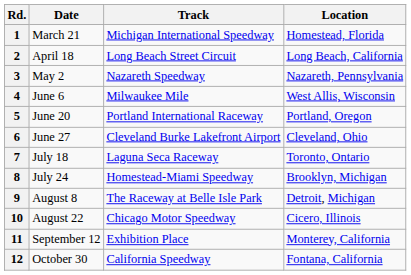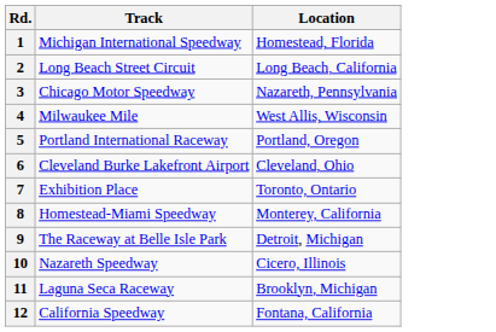 <table class="wikitable" style="font-size: 85%">
 <tr>
 <th>Rd.</th>
-<th>Date</th>
 <th>Track</th>
 <th>Location</th>
 </tr>
 <tr>
 <th>1</th>
-<td>March 21</td>
 <td> <a href='#'>Michigan International Speedway</a></td>
 <td><a href='#'>Homestead, Florida</a></td>
 </tr>
 <tr>
 <th>2</th>
-<td>April 18</td>
 <td> <a href='#'>Long Beach Street Circuit</a></td>
 <td><a href='#'>Long Beach, California</a></td>
 </tr>
 <tr>
 <th>3</th>
-<td>May 2</td>
-<td> <a href='#'>Nazareth Speedway</a></td>
+<td> <a href='#'>Chicago Motor Speedway</a></td>
 <td><a href='#'>Nazareth, Pennsylvania</a></td>
 </tr>
 <tr>
 <th>4</th>
-<td>June 6</td>
 <td> <a href='#'>Milwaukee Mile</a></td>
 <td><a href='#'>West Allis, Wisconsin</a></td>
 </tr>
 <tr>
 <th>5</th>
-<td>June 20</td>
 <td> <a href='#'>Portland International Raceway</a></td>
 <td><a href='#'>Portland, Oregon</a></td>
 </tr>
 <tr>
 <th>6</th>
-<td>June 27</td>
 <td> <a href='#'>Cleveland Burke Lakefront Airport</a></td>
 <td><a href='#'>Cleveland, Ohio</a></td>
 </tr>
 <tr>
 <th>7</th>
-<td>July 18</td>
-<td> <a href='#'>Laguna Seca Raceway</a></td>
+<td> <a href='#'>Exhibition Place</a></td>
 <td><a href='#'>Toronto, Ontario</a></td>
 </tr>
 <tr>
 <th>8</th>
-<td>July 24</td>
 <td> <a href='#'>Homestead-Miami Speedway</a></td>
-<td><a href='#'>Brooklyn, Michigan</a></td>
+<td><a href='#'>Monterey, California</a></td>
 </tr>
 <tr>
 <th>9</th>
-<td>August 8</td>
 <td> <a href='#'>The Raceway at Belle Isle Park</a></td>
 <td><a href='#'>Detroit</a>, <a href='#'>Michigan</a></td>
 </tr>
 <tr>
 <th>10</th>
-<td>August 22</td>
-<td> <a href='#'>Chicago Motor Speedway</a></td>
+<td> <a href='#'>Nazareth Speedway</a></td>
 <td><a href='#'>Cicero, Illinois</a></td>
 </tr>
 <tr>
 <th>11</th>
-<td>September 12</td>
-<td> <a href='#'>Exhibition Place</a></td>
-<td><a href='#'>Monterey, California</a></td>
+<td> <a href='#'>Laguna Seca Raceway</a></td>
+<td><a href='#'>Brooklyn, Michigan</a></td>
 </tr>
 <tr>
 <th>12</th>
-<td>October 30</td>
 <td> <a href='#'>California Speedway</a></td>
 <td><a href='#'>Fontana, California</a></td>
 </tr>
 </table>
